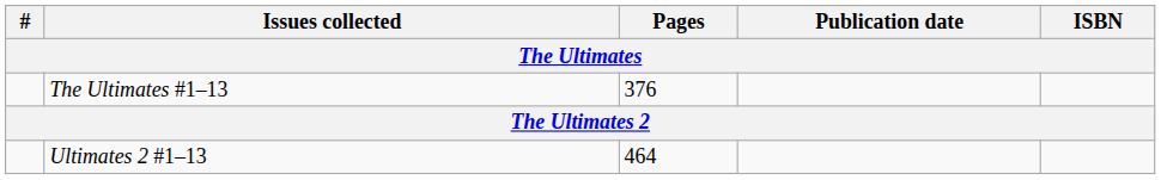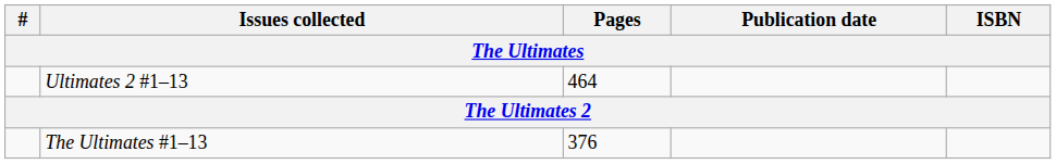 <table class="wikitable sortable" width=98%>
 <tr>
 <th class="unsortable">#</th>
 <th class="unsortable" width="50%">Issues collected</th>
 <th>Pages</th>
 <th>Publication date</th>
 <th class="unsortable">ISBN</th>
 </tr>
 <tr>
 <th colspan="5"><strong><em><a href='#'>The Ultimates</a></em></strong></th>
 </tr>
 <tr>
 <td></td>
-<td><em>The Ultimates</em> #1–13</td>
-<td>376</td>
+<td><em>Ultimates 2</em> #1–13</td>
+<td>464</td>
 <td></td>
 <td></td>
 </tr>
 <tr>
 <th colspan="5"><strong><em><a href='#'>The Ultimates 2</a></em></strong></th>
 </tr>
 <tr>
 <td></td>
-<td><em>Ultimates 2</em> #1–13</td>
-<td>464</td>
+<td><em>The Ultimates</em> #1–13</td>
+<td>376</td>
 <td></td>
 <td></td>
 </tr>
 </table>
